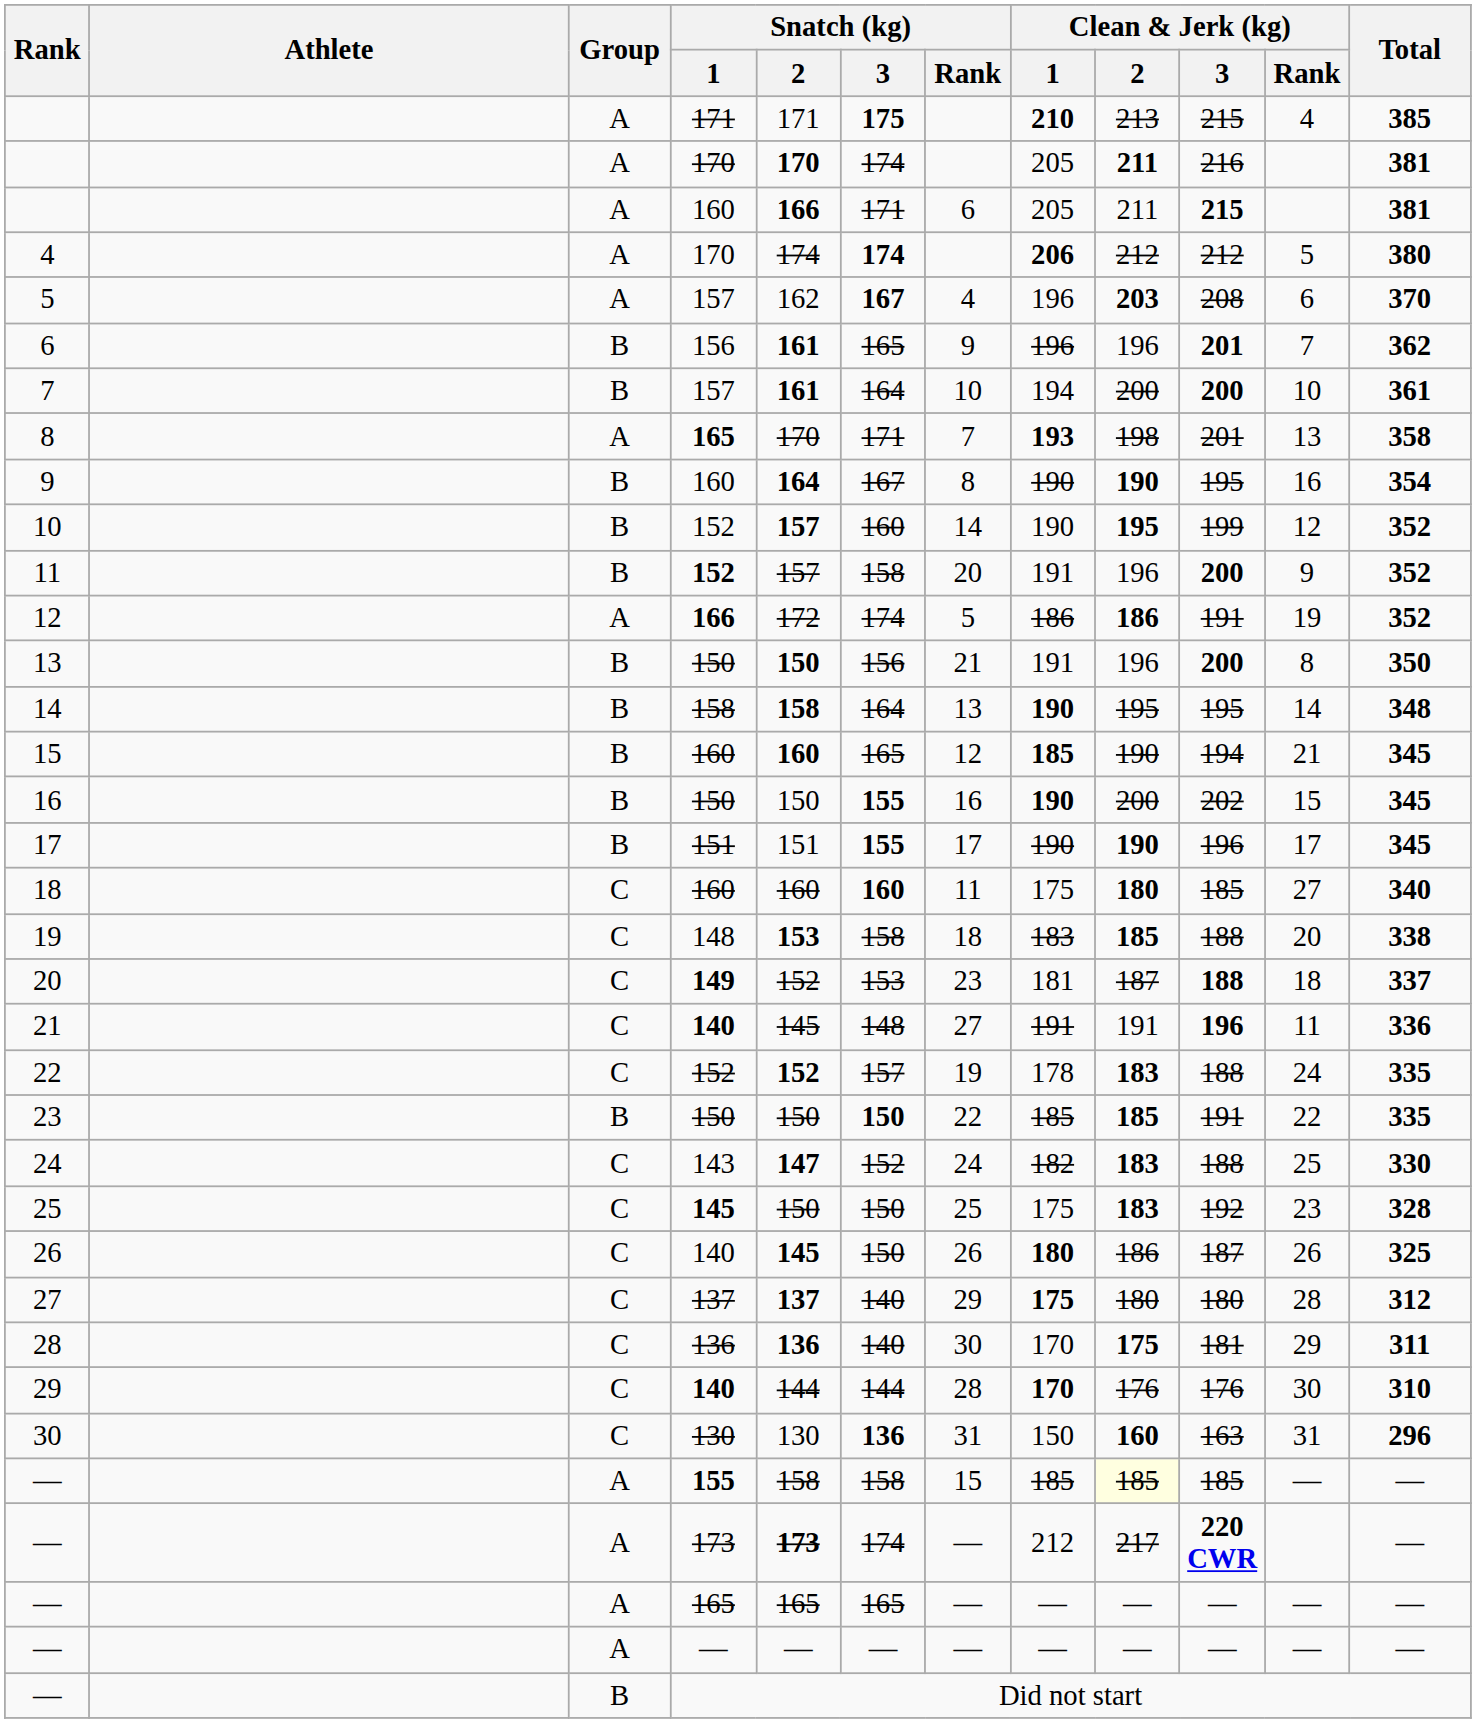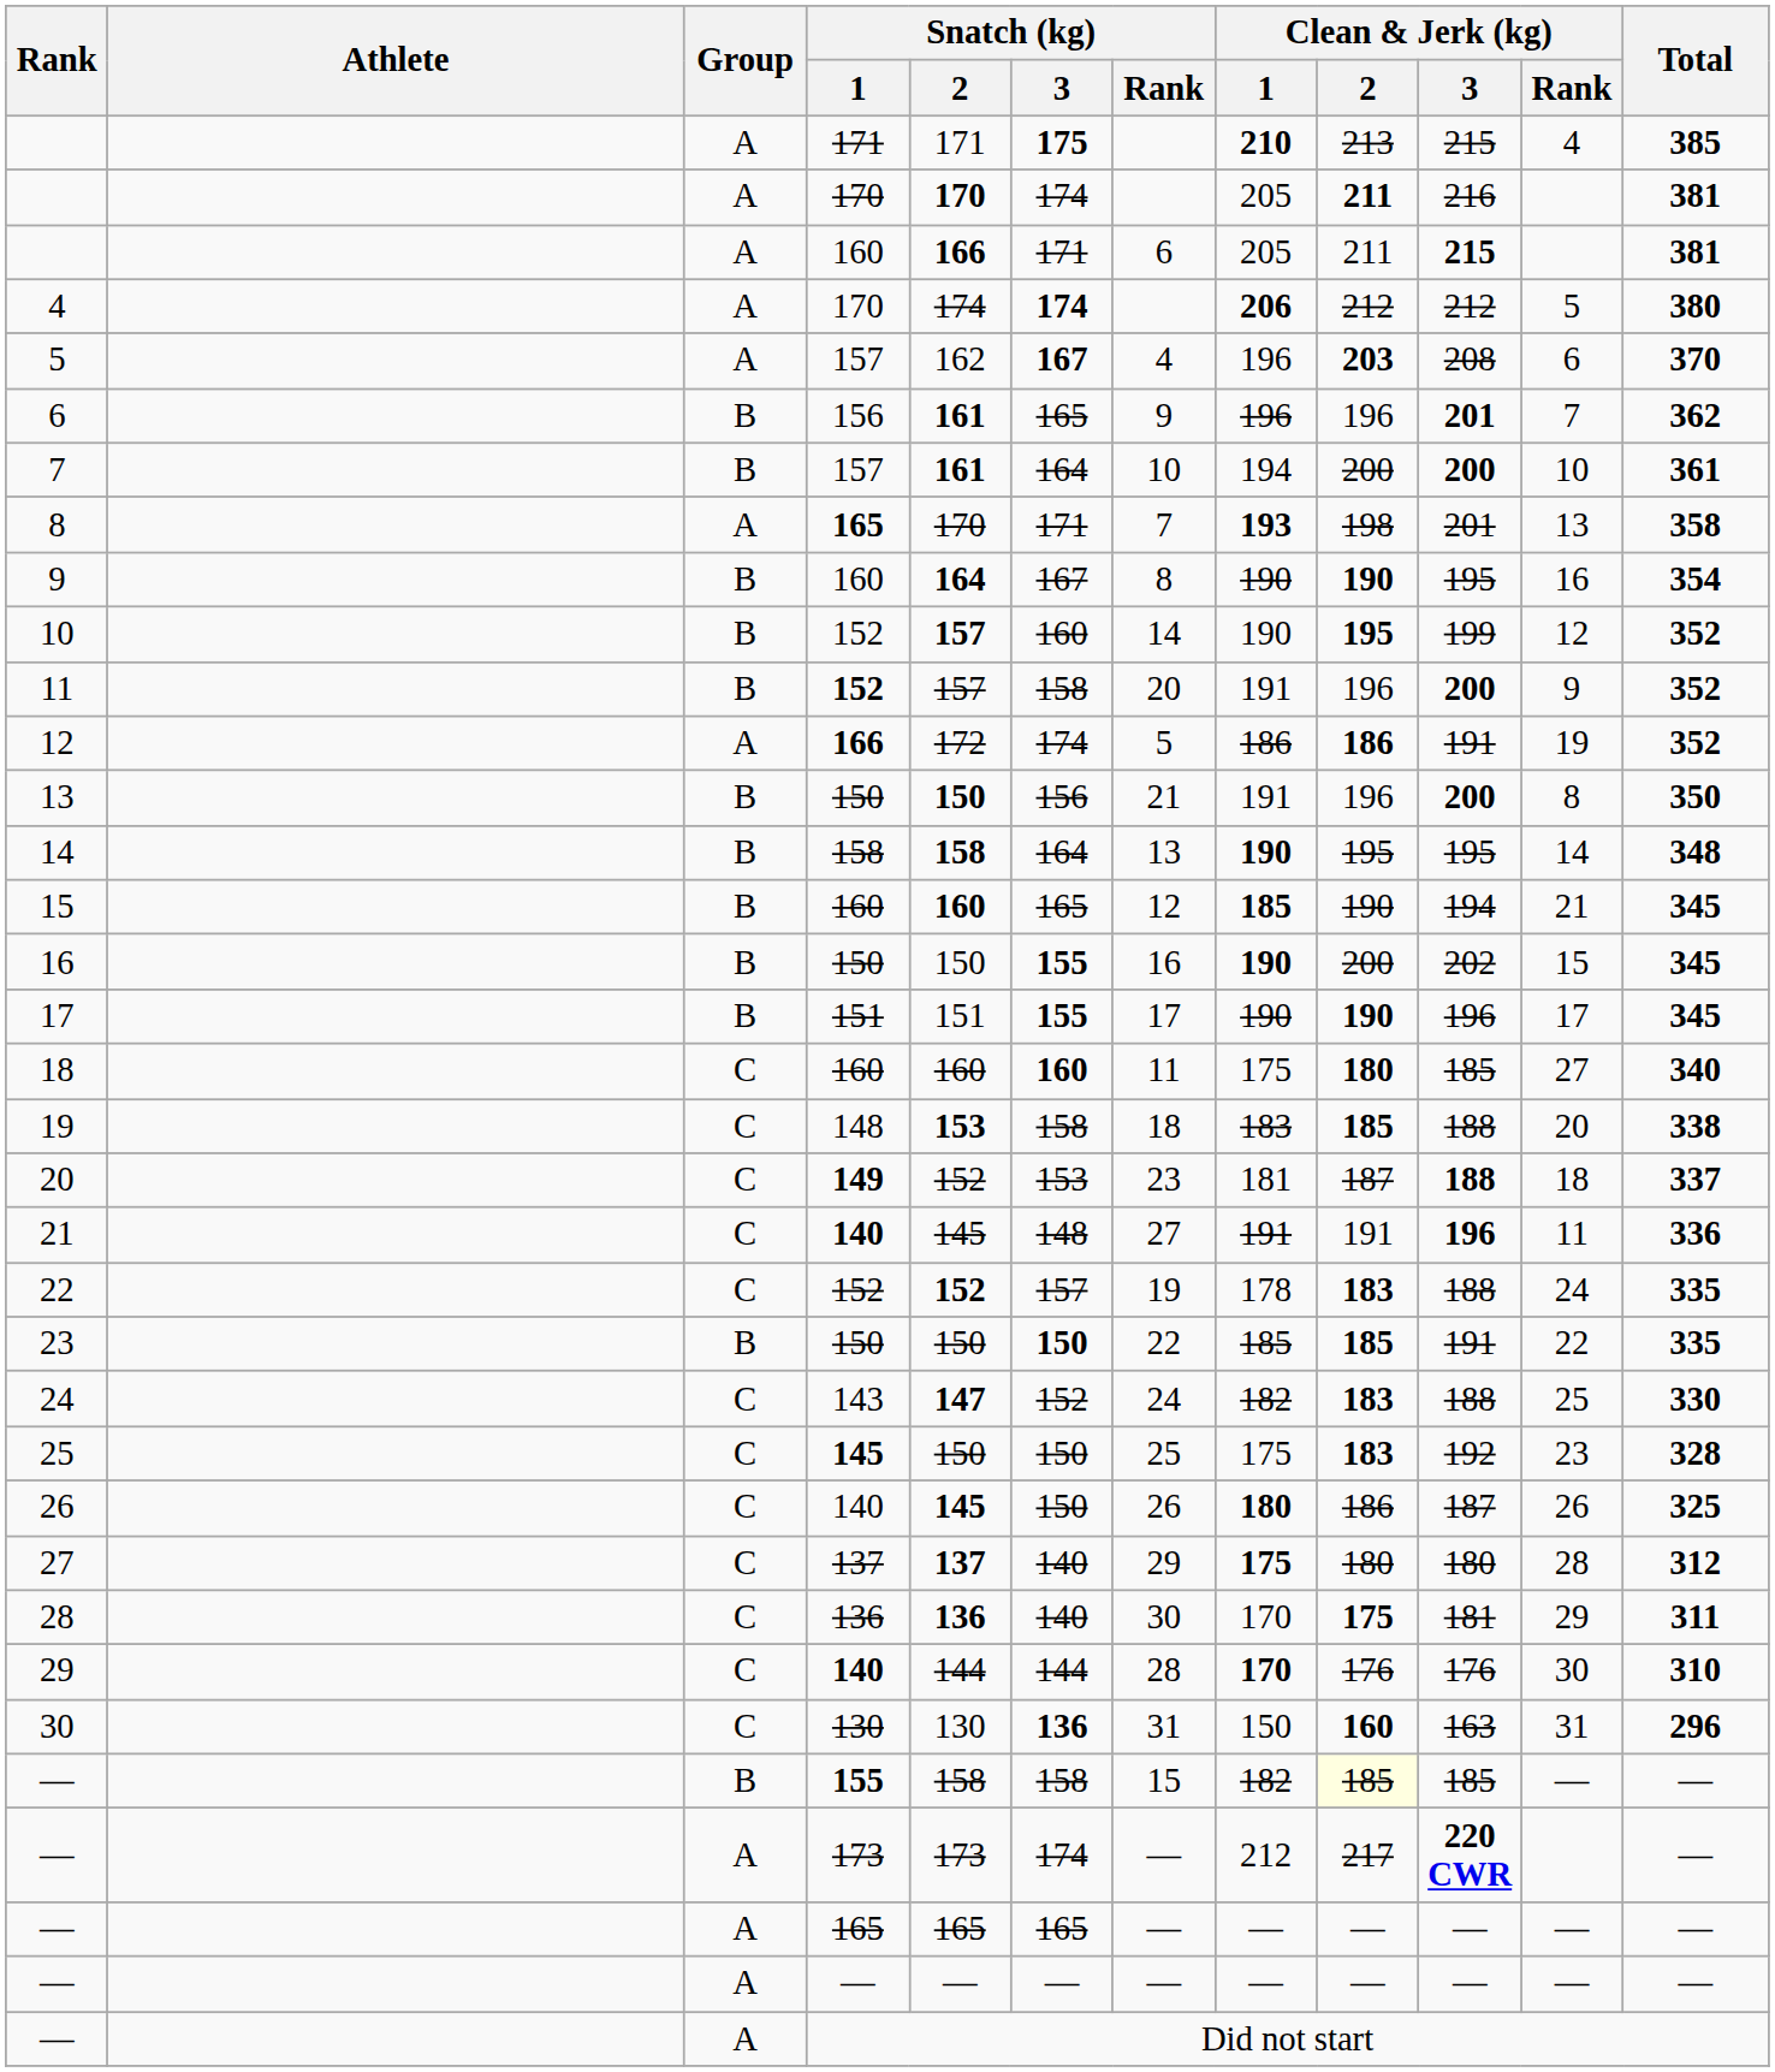 <table class = "wikitable" style="text-align:center;">
 <tr>
 <th rowspan=2 width=40>Rank</th>
 <th rowspan=2 width=260>Athlete</th>
 <th rowspan=2 width=50>Group</th>
 <th colspan=4>Snatch (kg)</th>
 <th colspan=4>Clean & Jerk (kg)</th>
 <th rowspan=2 width=60>Total</th>
 </tr>
 <tr>
 <th width=40>1</th>
 <th width=40>2</th>
 <th width=40>3</th>
 <th width=40>Rank</th>
 <th width=40>1</th>
 <th width=40>2</th>
 <th width=40>3</th>
 <th width=40>Rank</th>
 </tr>
 <tr>
 <td></td>
 <td align=left></td>
 <td>A</td>
 <td><s>171</s></td>
 <td>171</td>
 <td><strong>175</strong></td>
 <td></td>
 <td><strong>210</strong></td>
 <td><s>213</s></td>
 <td><s>215</s></td>
 <td>4</td>
 <td><strong>385</strong></td>
 </tr>
 <tr>
 <td></td>
 <td align=left></td>
 <td>A</td>
 <td><s>170</s></td>
 <td><strong>170</strong></td>
 <td><s>174</s></td>
 <td></td>
 <td>205</td>
 <td><strong>211</strong></td>
 <td><s>216</s></td>
 <td></td>
 <td><strong>381</strong></td>
 </tr>
 <tr>
 <td></td>
 <td align=left></td>
 <td>A</td>
 <td>160</td>
 <td><strong>166</strong></td>
 <td><s>171</s></td>
 <td>6</td>
 <td>205</td>
 <td>211</td>
 <td><strong>215</strong></td>
 <td></td>
 <td><strong>381</strong></td>
 </tr>
 <tr>
 <td>4</td>
 <td align=left></td>
 <td>A</td>
 <td>170</td>
 <td><s>174</s></td>
 <td><strong>174</strong></td>
 <td></td>
 <td><strong>206</strong></td>
 <td><s>212</s></td>
 <td><s>212</s></td>
 <td>5</td>
 <td><strong>380</strong></td>
 </tr>
 <tr>
 <td>5</td>
 <td align=left></td>
 <td>A</td>
 <td>157</td>
 <td>162</td>
 <td><strong>167</strong></td>
 <td>4</td>
 <td>196</td>
 <td><strong>203</strong></td>
 <td><s>208</s></td>
 <td>6</td>
 <td><strong>370</strong></td>
 </tr>
 <tr>
 <td>6</td>
 <td align=left></td>
 <td>B</td>
 <td>156</td>
 <td><strong>161</strong></td>
 <td><s>165</s></td>
 <td>9</td>
 <td><s>196</s></td>
 <td>196</td>
 <td><strong>201</strong></td>
 <td>7</td>
 <td><strong>362</strong></td>
 </tr>
 <tr>
 <td>7</td>
 <td align=left></td>
 <td>B</td>
 <td>157</td>
 <td><strong>161</strong></td>
 <td><s>164</s></td>
 <td>10</td>
 <td>194</td>
 <td><s>200</s></td>
 <td><strong>200</strong></td>
 <td>10</td>
 <td><strong>361</strong></td>
 </tr>
 <tr>
 <td>8</td>
 <td align=left></td>
 <td>A</td>
 <td><strong>165</strong></td>
 <td><s>170</s></td>
 <td><s>171</s></td>
 <td>7</td>
 <td><strong>193</strong></td>
 <td><s>198</s></td>
 <td><s>201</s></td>
 <td>13</td>
 <td><strong>358</strong></td>
 </tr>
 <tr>
 <td>9</td>
 <td align=left></td>
 <td>B</td>
 <td>160</td>
 <td><strong>164</strong></td>
 <td><s>167</s></td>
 <td>8</td>
 <td><s>190</s></td>
 <td><strong>190</strong></td>
 <td><s>195</s></td>
 <td>16</td>
 <td><strong>354</strong></td>
 </tr>
 <tr>
 <td>10</td>
 <td align=left></td>
 <td>B</td>
 <td>152</td>
 <td><strong>157</strong></td>
 <td><s>160</s></td>
 <td>14</td>
 <td>190</td>
 <td><strong>195</strong></td>
 <td><s>199</s></td>
 <td>12</td>
 <td><strong>352</strong></td>
 </tr>
 <tr>
 <td>11</td>
 <td align=left></td>
 <td>B</td>
 <td><strong>152</strong></td>
 <td><s>157</s></td>
 <td><s>158</s></td>
 <td>20</td>
 <td>191</td>
 <td>196</td>
 <td><strong>200</strong></td>
 <td>9</td>
 <td><strong>352</strong></td>
 </tr>
 <tr>
 <td>12</td>
 <td align=left></td>
 <td>A</td>
 <td><strong>166</strong></td>
 <td><s>172</s></td>
 <td><s>174</s></td>
 <td>5</td>
 <td><s>186</s></td>
 <td><strong>186</strong></td>
 <td><s>191</s></td>
 <td>19</td>
 <td><strong>352</strong></td>
 </tr>
 <tr>
 <td>13</td>
 <td align=left></td>
 <td>B</td>
 <td><s>150</s></td>
 <td><strong>150</strong></td>
 <td><s>156</s></td>
 <td>21</td>
 <td>191</td>
 <td>196</td>
 <td><strong>200</strong></td>
 <td>8</td>
 <td><strong>350</strong></td>
 </tr>
 <tr>
 <td>14</td>
 <td align=left></td>
 <td>B</td>
 <td><s>158</s></td>
 <td><strong>158</strong></td>
 <td><s>164</s></td>
 <td>13</td>
 <td><strong>190</strong></td>
 <td><s>195</s></td>
 <td><s>195</s></td>
 <td>14</td>
 <td><strong>348</strong></td>
 </tr>
 <tr>
 <td>15</td>
 <td align=left></td>
 <td>B</td>
 <td><s>160</s></td>
 <td><strong>160</strong></td>
 <td><s>165</s></td>
 <td>12</td>
 <td><strong>185</strong></td>
 <td><s>190</s></td>
 <td><s>194</s></td>
 <td>21</td>
 <td><strong>345</strong></td>
 </tr>
 <tr>
 <td>16</td>
 <td align=left></td>
 <td>B</td>
 <td><s>150</s></td>
 <td>150</td>
 <td><strong>155</strong></td>
 <td>16</td>
 <td><strong>190</strong></td>
 <td><s>200</s></td>
 <td><s>202</s></td>
 <td>15</td>
 <td><strong>345</strong></td>
 </tr>
 <tr>
 <td>17</td>
 <td align=left></td>
 <td>B</td>
 <td><s>151</s></td>
 <td>151</td>
 <td><strong>155</strong></td>
 <td>17</td>
 <td><s>190</s></td>
 <td><strong>190</strong></td>
 <td><s>196</s></td>
 <td>17</td>
 <td><strong>345</strong></td>
 </tr>
 <tr>
 <td>18</td>
 <td align=left></td>
 <td>C</td>
 <td><s>160</s></td>
 <td><s>160</s></td>
 <td><strong>160</strong></td>
 <td>11</td>
 <td>175</td>
 <td><strong>180</strong></td>
 <td><s>185</s></td>
 <td>27</td>
 <td><strong>340</strong></td>
 </tr>
 <tr>
 <td>19</td>
 <td align=left></td>
 <td>C</td>
 <td>148</td>
 <td><strong>153</strong></td>
 <td><s>158</s></td>
 <td>18</td>
 <td><s>183</s></td>
 <td><strong>185</strong></td>
 <td><s>188</s></td>
 <td>20</td>
 <td><strong>338</strong></td>
 </tr>
 <tr>
 <td>20</td>
 <td align=left></td>
 <td>C</td>
 <td><strong>149</strong></td>
 <td><s>152</s></td>
 <td><s>153</s></td>
 <td>23</td>
 <td>181</td>
 <td><s>187</s></td>
 <td><strong>188</strong></td>
 <td>18</td>
 <td><strong>337</strong></td>
 </tr>
 <tr>
 <td>21</td>
 <td align=left></td>
 <td>C</td>
 <td><strong>140</strong></td>
 <td><s>145</s></td>
 <td><s>148</s></td>
 <td>27</td>
 <td><s>191</s></td>
 <td>191</td>
 <td><strong>196</strong></td>
 <td>11</td>
 <td><strong>336</strong></td>
 </tr>
 <tr>
 <td>22</td>
 <td align=left></td>
 <td>C</td>
 <td><s>152</s></td>
 <td><strong>152</strong></td>
 <td><s>157</s></td>
 <td>19</td>
 <td>178</td>
 <td><strong>183</strong></td>
 <td><s>188</s></td>
 <td>24</td>
 <td><strong>335</strong></td>
 </tr>
 <tr>
 <td>23</td>
 <td align=left></td>
 <td>B</td>
 <td><s>150</s></td>
 <td><s>150</s></td>
 <td><strong>150</strong></td>
 <td>22</td>
 <td><s>185</s></td>
 <td><strong>185</strong></td>
 <td><s>191</s></td>
 <td>22</td>
 <td><strong>335</strong></td>
 </tr>
 <tr>
 <td>24</td>
 <td align=left></td>
 <td>C</td>
 <td>143</td>
 <td><strong>147</strong></td>
 <td><s>152</s></td>
 <td>24</td>
 <td><s>182</s></td>
 <td><strong>183</strong></td>
 <td><s>188</s></td>
 <td>25</td>
 <td><strong>330</strong></td>
 </tr>
 <tr>
 <td>25</td>
 <td align=left></td>
 <td>C</td>
 <td><strong>145</strong></td>
 <td><s>150</s></td>
 <td><s>150</s></td>
 <td>25</td>
 <td>175</td>
 <td><strong>183</strong></td>
 <td><s>192</s></td>
 <td>23</td>
 <td><strong>328</strong></td>
 </tr>
 <tr>
 <td>26</td>
 <td align=left></td>
 <td>C</td>
 <td>140</td>
 <td><strong>145</strong></td>
 <td><s>150</s></td>
 <td>26</td>
 <td><strong>180</strong></td>
 <td><s>186</s></td>
 <td><s>187</s></td>
 <td>26</td>
 <td><strong>325</strong></td>
 </tr>
 <tr>
 <td>27</td>
 <td align=left></td>
 <td>C</td>
 <td><s>137</s></td>
 <td><strong>137</strong></td>
 <td><s>140</s></td>
 <td>29</td>
 <td><strong>175</strong></td>
 <td><s>180</s></td>
 <td><s>180</s></td>
 <td>28</td>
 <td><strong>312</strong></td>
 </tr>
 <tr>
 <td>28</td>
 <td align=left></td>
 <td>C</td>
 <td><s>136</s></td>
 <td><strong>136</strong></td>
 <td><s>140</s></td>
 <td>30</td>
 <td>170</td>
 <td><strong>175</strong></td>
 <td><s>181</s></td>
 <td>29</td>
 <td><strong>311</strong></td>
 </tr>
 <tr>
 <td>29</td>
 <td align=left></td>
 <td>C</td>
 <td><strong>140</strong></td>
 <td><s>144</s></td>
 <td><s>144</s></td>
 <td>28</td>
 <td><strong>170</strong></td>
 <td><s>176</s></td>
 <td><s>176</s></td>
 <td>30</td>
 <td><strong>310</strong></td>
 </tr>
 <tr>
 <td>30</td>
 <td align=left></td>
 <td>C</td>
 <td><s>130</s></td>
 <td>130</td>
 <td><strong>136</strong></td>
 <td>31</td>
 <td>150</td>
 <td><strong>160</strong></td>
 <td><s>163</s></td>
 <td>31</td>
 <td><strong>296</strong></td>
 </tr>
 <tr>
 <td>—</td>
 <td align=left></td>
-<td>A</td>
+<td>B</td>
 <td><strong>155</strong></td>
 <td><s>158</s></td>
 <td><s>158</s></td>
 <td>15</td>
-<td><s>185</s></td>
+<td><s>182</s></td>
 <td style="background: lightyellow;"><s>185</s></td>
 <td><s>185</s></td>
 <td>—</td>
 <td>—</td>
 </tr>
 <tr>
 <td>—</td>
 <td align=left></td>
 <td>A</td>
 <td><s>173</s></td>
-<td><strong><s>173</s></strong></td>
+<td><s>173</s></td>
 <td><s>174</s></td>
 <td>—</td>
 <td>212</td>
 <td><s>217</s></td>
 <td><strong>220 <a href='#'>CWR</a></strong></td>
 <td></td>
 <td>—</td>
 </tr>
 <tr>
 <td>—</td>
 <td align=left></td>
 <td>A</td>
 <td><s>165</s></td>
 <td><s>165</s></td>
 <td><s>165</s></td>
 <td>—</td>
 <td>—</td>
 <td>—</td>
 <td>—</td>
 <td>—</td>
 <td>—</td>
 </tr>
 <tr>
 <td>—</td>
 <td align=left></td>
 <td>A</td>
 <td>—</td>
 <td>—</td>
 <td>—</td>
 <td>—</td>
 <td>—</td>
 <td>—</td>
 <td>—</td>
 <td>—</td>
 <td>—</td>
 </tr>
 <tr>
 <td>—</td>
 <td align=left></td>
-<td>B</td>
+<td>A</td>
 <td colspan=9>Did not start</td>
 </tr>
 </table>
